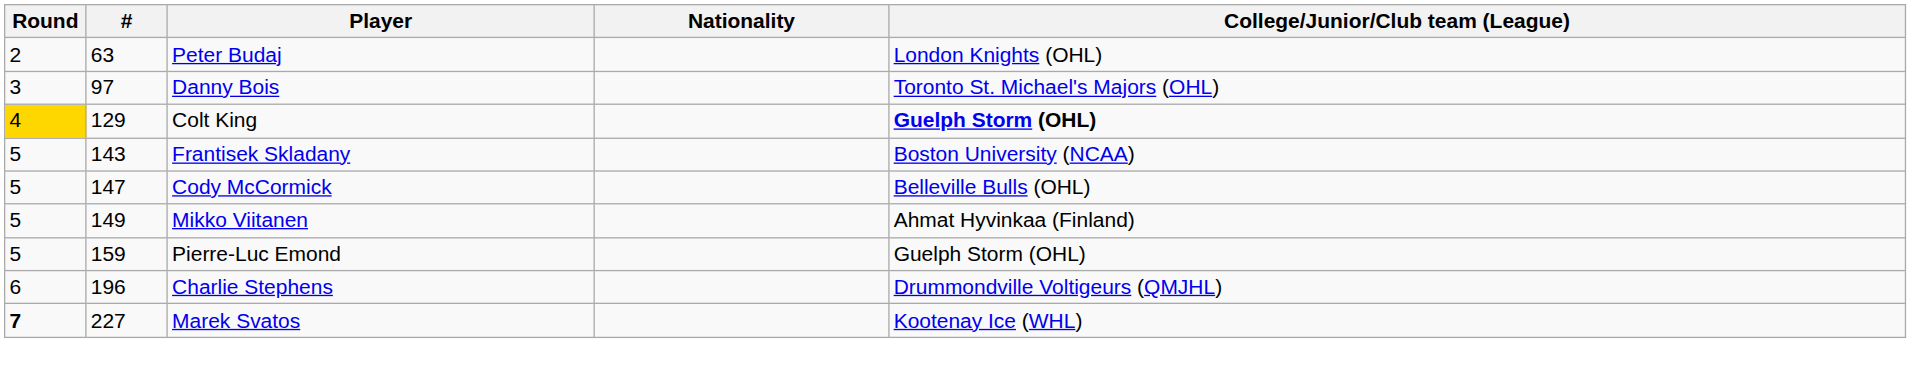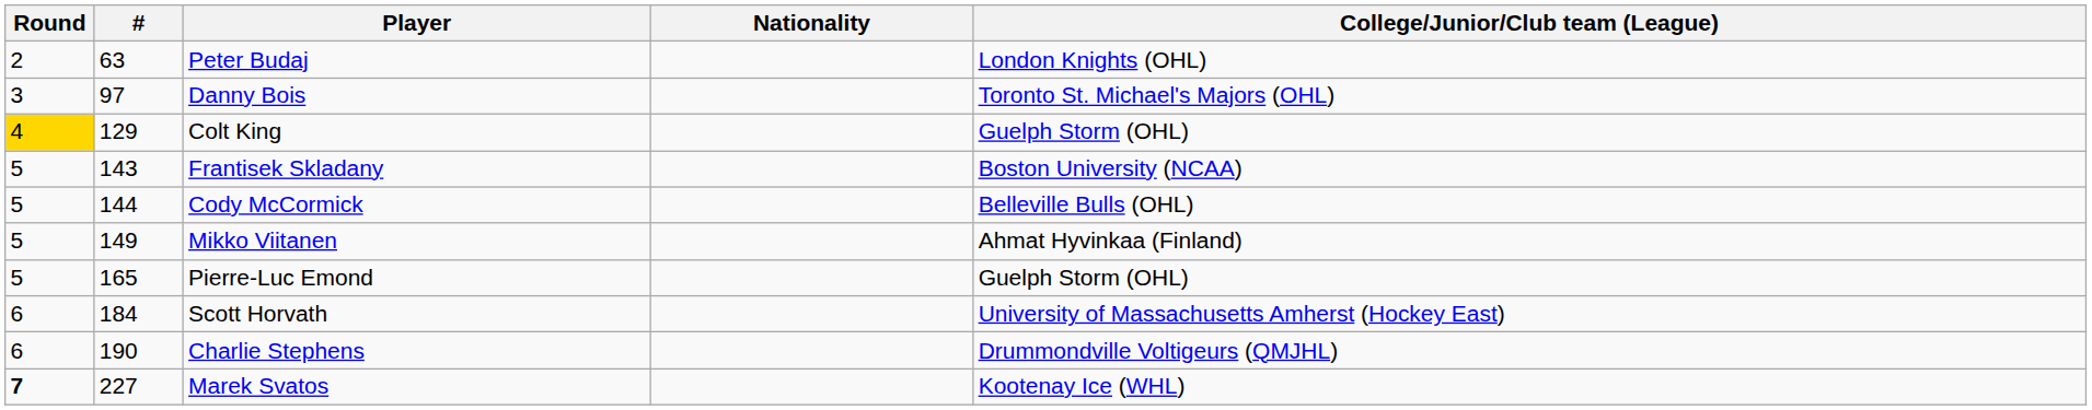 <table class="wikitable">
 <tr align="center">
 <th bgcolor="#DDDDFF" width="4.0%">Round</th>
 <th bgcolor="#DDDDFF" width="4.0%">#</th>
 <th bgcolor="#DDDDFF" width="21.0%">Player</th>
 <th bgcolor="#DDDDFF" width="14.5%">Nationality</th>
 <th bgcolor="#DDDDFF" width="50.0%">College/Junior/Club team (League)</th>
 </tr>
 <tr>
 <td>2</td>
 <td>63</td>
 <td><a href='#'>Peter Budaj</a></td>
 <td></td>
 <td><a href='#'>London Knights</a> (OHL)</td>
 </tr>
 <tr>
 <td>3</td>
 <td>97</td>
 <td><a href='#'>Danny Bois</a></td>
 <td></td>
 <td><a href='#'>Toronto St. Michael's Majors</a> (<a href='#'>OHL</a>)</td>
 </tr>
 <tr>
 <td style="background: gold;">4</td>
 <td>129</td>
 <td>Colt King</td>
 <td></td>
-<td><strong><a href='#'>Guelph Storm</a> (OHL)</strong></td>
+<td><a href='#'>Guelph Storm</a> (OHL)</td>
 </tr>
 <tr>
 <td>5</td>
 <td>143</td>
 <td><a href='#'>Frantisek Skladany</a></td>
 <td></td>
 <td><a href='#'>Boston University</a> (<a href='#'>NCAA</a>)</td>
 </tr>
 <tr>
 <td>5</td>
-<td>147</td>
+<td>144</td>
 <td><a href='#'>Cody McCormick</a></td>
 <td></td>
 <td><a href='#'>Belleville Bulls</a> (OHL)</td>
 </tr>
 <tr>
 <td>5</td>
 <td>149</td>
 <td><a href='#'>Mikko Viitanen</a></td>
 <td></td>
 <td>Ahmat Hyvinkaa (Finland)</td>
 </tr>
 <tr>
 <td>5</td>
-<td>159</td>
+<td>165</td>
 <td>Pierre-Luc Emond</td>
 <td></td>
 <td>Guelph Storm (OHL)</td>
 </tr>
 <tr>
 <td>6</td>
-<td>196</td>
+<td>184</td>
+<td>Scott Horvath</td>
+<td></td>
+<td><a href='#'>University of Massachusetts Amherst</a> (<a href='#'>Hockey East</a>)</td>
+</tr>
+<tr>
+<td>6</td>
+<td>190</td>
 <td><a href='#'>Charlie Stephens</a></td>
 <td></td>
 <td><a href='#'>Drummondville Voltigeurs</a> (<a href='#'>QMJHL</a>)</td>
 </tr>
 <tr>
 <td><strong>7</strong></td>
 <td>227</td>
 <td><a href='#'>Marek Svatos</a></td>
 <td></td>
 <td><a href='#'>Kootenay Ice</a> (<a href='#'>WHL</a>)</td>
 </tr>
 </table>
